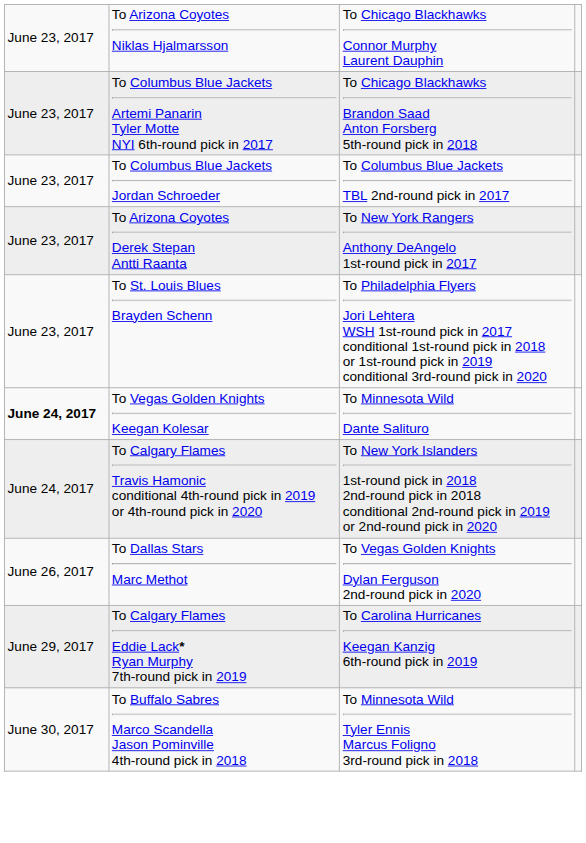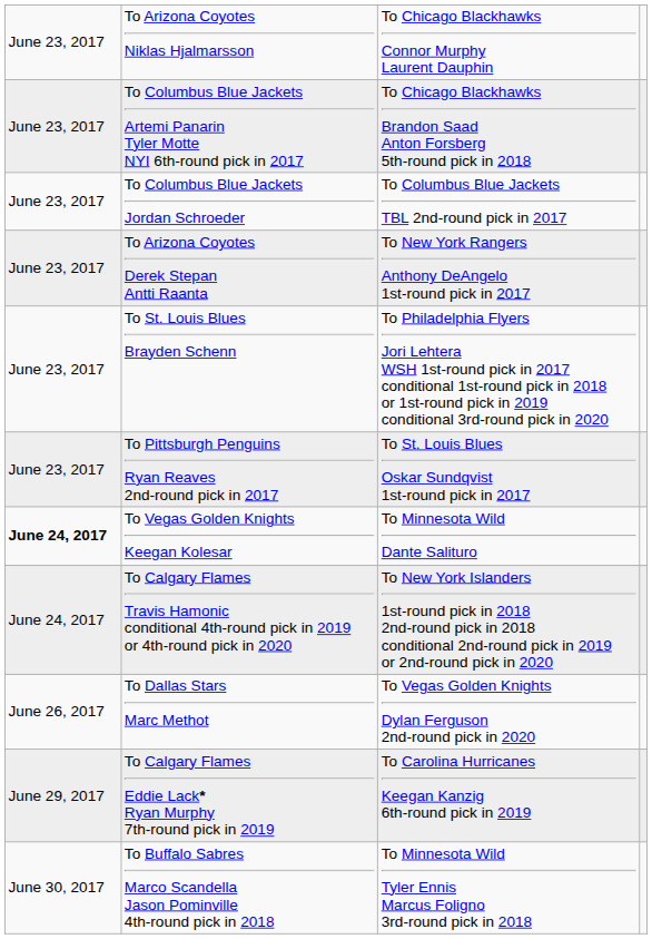 <table class="wikitable" style="border:1px solid #999999; width:680px;">
 <tr>
 <td>June 23, 2017</td>
 <td valign="top">To <a href='#'>Arizona Coyotes</a><hr><a href='#'>Niklas Hjalmarsson</a></td>
 <td valign="top">To <a href='#'>Chicago Blackhawks</a><hr><a href='#'>Connor Murphy</a><br><a href='#'>Laurent Dauphin</a></td>
 <td></td>
 </tr>
 <tr bgcolor="eeeeee">
 <td>June 23, 2017</td>
 <td valign="top">To <a href='#'>Columbus Blue Jackets</a><hr><a href='#'>Artemi Panarin</a><br><a href='#'>Tyler Motte</a><br><a href='#'>NYI</a> 6th-round pick in <a href='#'>2017</a></td>
 <td valign="top">To <a href='#'>Chicago Blackhawks</a><hr><a href='#'>Brandon Saad</a><br><a href='#'>Anton Forsberg</a><br>5th-round pick in <a href='#'>2018</a></td>
 <td></td>
 </tr>
 <tr>
 <td>June 23, 2017</td>
 <td valign="top">To <a href='#'>Columbus Blue Jackets</a><hr><a href='#'>Jordan Schroeder</a></td>
 <td valign="top">To <a href='#'>Columbus Blue Jackets</a><hr><a href='#'>TBL</a> 2nd-round pick in <a href='#'>2017</a></td>
 <td></td>
 </tr>
 <tr bgcolor="eeeeee">
 <td>June 23, 2017</td>
 <td valign="top">To <a href='#'>Arizona Coyotes</a><hr><a href='#'>Derek Stepan</a><br><a href='#'>Antti Raanta</a></td>
 <td valign="top">To <a href='#'>New York Rangers</a><hr><a href='#'>Anthony DeAngelo</a><br>1st-round pick in <a href='#'>2017</a></td>
 <td></td>
 </tr>
 <tr>
 <td>June 23, 2017</td>
 <td valign="top">To <a href='#'>St. Louis Blues</a><hr><a href='#'>Brayden Schenn</a></td>
 <td valign="top">To <a href='#'>Philadelphia Flyers</a><hr><a href='#'>Jori Lehtera</a><br><a href='#'>WSH</a> 1st-round pick in <a href='#'>2017</a><br><span>conditional</span> 1st-round pick in <a href='#'>2018</a><br>or 1st-round pick in <a href='#'>2019</a><br><span>conditional</span> 3rd-round pick in <a href='#'>2020</a></td>
+<td></td>
+</tr>
+<tr bgcolor="eeeeee">
+<td>June 23, 2017</td>
+<td valign="top">To <a href='#'>Pittsburgh Penguins</a><hr><a href='#'>Ryan Reaves</a><br>2nd-round pick in <a href='#'>2017</a></td>
+<td valign="top">To <a href='#'>St. Louis Blues</a><hr><a href='#'>Oskar Sundqvist</a><br>1st-round pick in <a href='#'>2017</a></td>
 <td></td>
 </tr>
 <tr>
 <td><strong>June 24, 2017</strong></td>
 <td valign="top">To <a href='#'>Vegas Golden Knights</a><hr><a href='#'>Keegan Kolesar</a></td>
 <td valign="top">To <a href='#'>Minnesota Wild</a><hr><a href='#'>Dante Salituro</a></td>
 <td></td>
 </tr>
 <tr bgcolor="eeeeee">
 <td>June 24, 2017</td>
 <td valign="top">To <a href='#'>Calgary Flames</a><hr><a href='#'>Travis Hamonic</a><br><span>conditional</span> 4th-round pick in <a href='#'>2019</a><br>or 4th-round pick in <a href='#'>2020</a></td>
 <td valign="top">To <a href='#'>New York Islanders</a><hr>1st-round pick in <a href='#'>2018</a><br>2nd-round pick in 2018<br><span>conditional</span> 2nd-round pick in <a href='#'>2019</a><br>or 2nd-round pick in <a href='#'>2020</a></td>
 <td></td>
 </tr>
 <tr>
 <td>June 26, 2017</td>
 <td valign="top">To <a href='#'>Dallas Stars</a><hr><a href='#'>Marc Methot</a></td>
 <td valign="top">To <a href='#'>Vegas Golden Knights</a><hr><a href='#'>Dylan Ferguson</a><br>2nd-round pick in <a href='#'>2020</a></td>
 <td></td>
 </tr>
 <tr bgcolor="eeeeee">
 <td>June 29, 2017</td>
 <td valign="top">To <a href='#'>Calgary Flames</a><hr><a href='#'>Eddie Lack</a><span><strong>*</strong></span><br><a href='#'>Ryan Murphy</a><br>7th-round pick in <a href='#'>2019</a></td>
 <td valign="top">To <a href='#'>Carolina Hurricanes</a><hr><a href='#'>Keegan Kanzig</a><br>6th-round pick in <a href='#'>2019</a></td>
 <td></td>
 </tr>
 <tr>
 <td>June 30, 2017</td>
 <td valign="top">To <a href='#'>Buffalo Sabres</a><hr><a href='#'>Marco Scandella</a><br><a href='#'>Jason Pominville</a><br>4th-round pick in <a href='#'>2018</a></td>
 <td valign="top">To <a href='#'>Minnesota Wild</a><hr><a href='#'>Tyler Ennis</a><br><a href='#'>Marcus Foligno</a><br>3rd-round pick in <a href='#'>2018</a></td>
 <td></td>
 </tr>
 </table>
